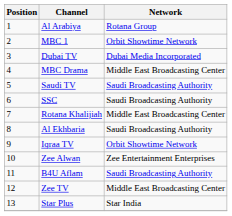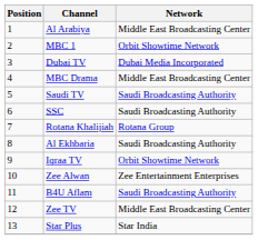 <table class="wikitable" style="font-size: 90%">
 <tr>
 <th>Position</th>
 <th>Channel</th>
 <th>Network</th>
 </tr>
 <tr>
 <td>1</td>
 <td><a href='#'>Al Arabiya</a></td>
-<td><a href='#'>Rotana Group</a></td>
+<td>Middle East Broadcasting Center</td>
 </tr>
 <tr>
 <td>2</td>
 <td><a href='#'>MBC 1</a></td>
 <td><a href='#'>Orbit Showtime Network</a></td>
 </tr>
 <tr>
 <td>3</td>
 <td><a href='#'>Dubai TV</a></td>
 <td><a href='#'>Dubai Media Incorporated</a></td>
 </tr>
 <tr>
 <td>4</td>
 <td><a href='#'>MBC Drama</a></td>
 <td>Middle East Broadcasting Center</td>
 </tr>
 <tr>
 <td>5</td>
 <td><a href='#'>Saudi TV</a></td>
 <td><a href='#'>Saudi Broadcasting Authority</a></td>
 </tr>
 <tr>
 <td>6</td>
 <td><a href='#'>SSC</a></td>
 <td>Saudi Broadcasting Authority</td>
 </tr>
 <tr>
 <td>7</td>
 <td><a href='#'>Rotana Khalijiah</a></td>
-<td>Middle East Broadcasting Center</td>
+<td><a href='#'>Rotana Group</a></td>
 </tr>
 <tr>
 <td>8</td>
 <td><a href='#'>Al Ekhbaria</a></td>
 <td>Saudi Broadcasting Authority</td>
 </tr>
 <tr>
 <td>9</td>
 <td><a href='#'>Iqraa TV</a></td>
 <td><a href='#'>Orbit Showtime Network</a></td>
 </tr>
 <tr>
 <td>10</td>
 <td><a href='#'>Zee Alwan</a></td>
 <td>Zee Entertainment Enterprises</td>
 </tr>
 <tr>
 <td>11</td>
 <td><a href='#'>B4U Aflam</a></td>
 <td><a href='#'>Saudi Broadcasting Authority</a></td>
 </tr>
 <tr>
 <td>12</td>
 <td><a href='#'>Zee TV</a></td>
 <td>Middle East Broadcasting Center</td>
 </tr>
 <tr>
 <td>13</td>
 <td><a href='#'>Star Plus</a></td>
 <td>Star India</td>
 </tr>
 <tr>
 </tr>
 </table>
